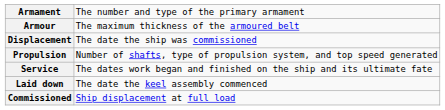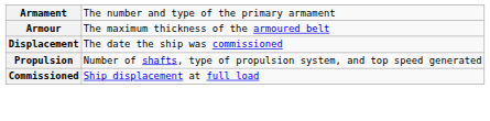 <table class="wikitable plainrowheaders" style="float: right; margin: 0 0 0 1em;">
 <tr>
 <th scope="row">Armament</th>
 <td>The number and type of the primary armament</td>
 </tr>
 <tr>
 <th scope="row">Armour</th>
 <td>The maximum thickness of the <a href='#'>armoured belt</a></td>
 </tr>
 <tr>
 <th scope="row">Displacement</th>
 <td>The date the ship was <a href='#'>commissioned</a></td>
 </tr>
 <tr>
 <th scope="row">Propulsion</th>
 <td>Number of <a href='#'>shafts</a>, type of propulsion system, and top speed generated</td>
 </tr>
 <tr>
-<th scope="row">Service</th>
-<td>The dates work began and finished on the ship and its ultimate fate</td>
-</tr>
-<tr>
-<th scope="row">Laid down</th>
-<td>The date the <a href='#'>keel</a> assembly commenced</td>
-</tr>
-<tr>
 <th scope="row">Commissioned</th>
 <td><a href='#'>Ship displacement</a> at <a href='#'>full load</a></td>
 </tr>
 </table>
